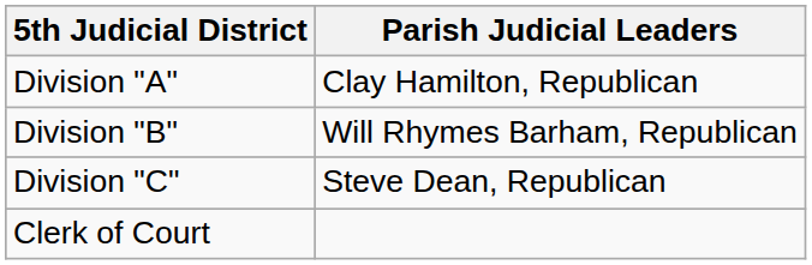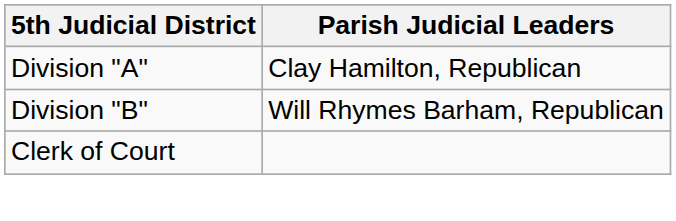 <table class="wikitable">
 <tr>
 <th>5th Judicial District</th>
 <th>Parish Judicial Leaders</th>
 </tr>
 <tr>
 <td>Division "A"</td>
 <td>Clay Hamilton, Republican</td>
 </tr>
 <tr>
 <td>Division "B"</td>
 <td>Will Rhymes Barham, Republican</td>
 </tr>
 <tr>
-<td>Division "C"</td>
-<td>Steve Dean, Republican</td>
-</tr>
-<tr>
 <td>Clerk of Court</td>
 <td></td>
 </tr>
 </table>
